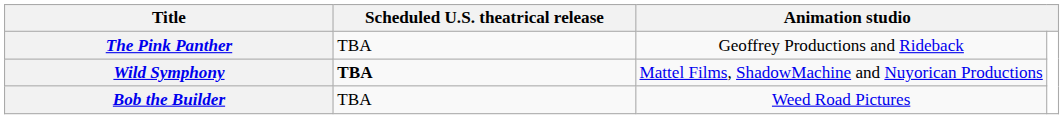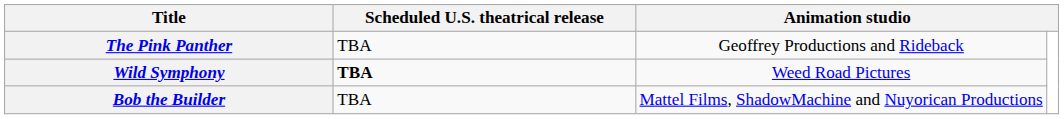 <table class="wikitable sortable plainrowheaders">
 <tr style="color:black">
 <th scope="col" style="width:300px;">Title</th>
 <th scope="col" style="width:275px;">Scheduled U.S. theatrical release</th>
 <th colspan="2" scope="col" style="padding:0 8px; width:225px;">Animation studio</th>
 </tr>
 <tr>
 <th scope="row"><em><a href='#'>The Pink Panther</a></em></th>
 <td>TBA</td>
 <td style="text-align:center;">Geoffrey Productions and <a href='#'>Rideback</a></td>
 <td style="background:white; " rowspan="3"> </td>
 </tr>
 <tr>
 <th scope="row"><em><a href='#'>Wild Symphony</a></em></th>
 <td><strong>TBA</strong></td>
-<td style="text-align:center;"><a href='#'>Mattel Films</a>, <a href='#'>ShadowMachine</a> and <a href='#'>Nuyorican Productions</a></td>
+<td style="text-align:center;"><a href='#'>Weed Road Pictures</a></td>
 </tr>
 <tr>
 <th scope="row"><em><a href='#'>Bob the Builder</a></em></th>
 <td>TBA</td>
-<td style="text-align:center;"><a href='#'>Weed Road Pictures</a></td>
+<td style="text-align:center;"><a href='#'>Mattel Films</a>, <a href='#'>ShadowMachine</a> and <a href='#'>Nuyorican Productions</a></td>
 </tr>
 </table>
